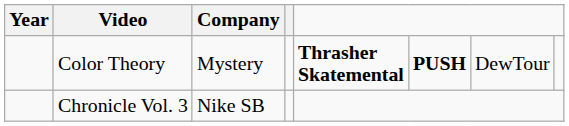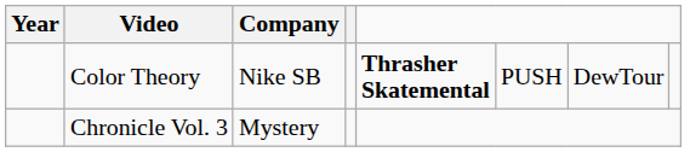 <table class="wikitable">
 <tr>
 <th>Year</th>
 <th>Video</th>
 <th>Company</th>
 <th></th>
 </tr>
 <tr>
 <td></td>
 <td>Color Theory</td>
-<td>Mystery</td>
+<td>Nike SB</td>
 <td></td>
 <td><strong>Thrasher<br>Skatemental</strong></td>
-<td><strong>PUSH</strong></td>
+<td>PUSH</td>
 <td>DewTour</td>
 <td></td>
 </tr>
 <tr>
 <td></td>
 <td>Chronicle Vol. 3</td>
-<td>Nike SB</td>
+<td>Mystery</td>
 <td></td>
 </tr>
 </table>
